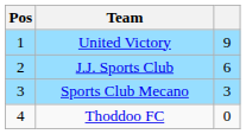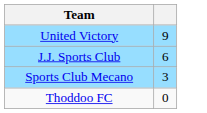 <table class="wikitable" style="text-align: center;">
 <tr>
-<th width="20">Pos</th>
 <th width="175">Team</th>
 <th width="20"></th>
 </tr>
 <tr style="background:#97DEFF">
-<td>1</td>
 <td><a href='#'>United Victory</a></td>
 <td>9</td>
 </tr>
 <tr style="background:#97DEFF">
-<td>2</td>
 <td><a href='#'>J.J. Sports Club</a></td>
 <td>6</td>
 </tr>
 <tr style="background:#97DEFF">
-<td>3</td>
 <td><a href='#'>Sports Club Mecano</a></td>
 <td>3</td>
 </tr>
 <tr>
-<td>4</td>
 <td><a href='#'>Thoddoo FC</a></td>
 <td>0</td>
 </tr>
 </table>
